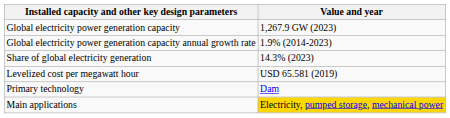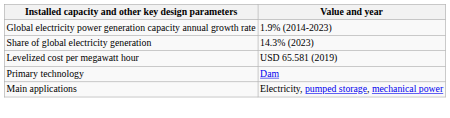 <table class="wikitable">
 <tr>
 <th>Installed capacity and other key design parameters</th>
 <th>Value and year</th>
-</tr>
-<tr>
-<td>Global electricity power generation capacity</td>
-<td>1,267.9 GW (2023)</td>
 </tr>
 <tr>
 <td>Global electricity power generation capacity annual growth rate</td>
 <td>1.9% (2014-2023)</td>
 </tr>
 <tr>
 <td>Share of global electricity generation</td>
 <td>14.3% (2023)</td>
 </tr>
 <tr>
 <td>Levelized cost per megawatt hour</td>
 <td>USD 65.581 (2019)</td>
 </tr>
 <tr>
 <td>Primary technology</td>
 <td><a href='#'>Dam</a></td>
 </tr>
 <tr>
 <td>Main applications</td>
-<td style="background: gold;">Electricity, <a href='#'>pumped storage</a>, <a href='#'>mechanical power</a></td>
+<td>Electricity, <a href='#'>pumped storage</a>, <a href='#'>mechanical power</a></td>
 </tr>
 </table>
